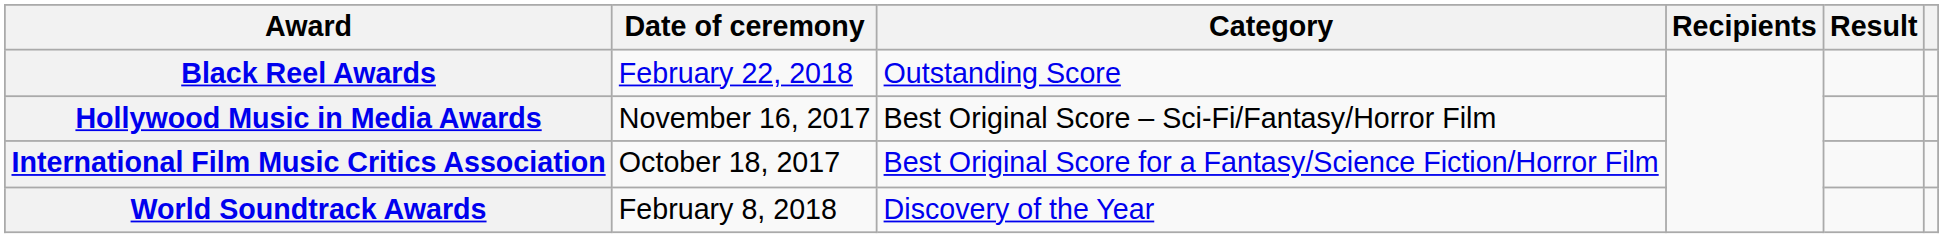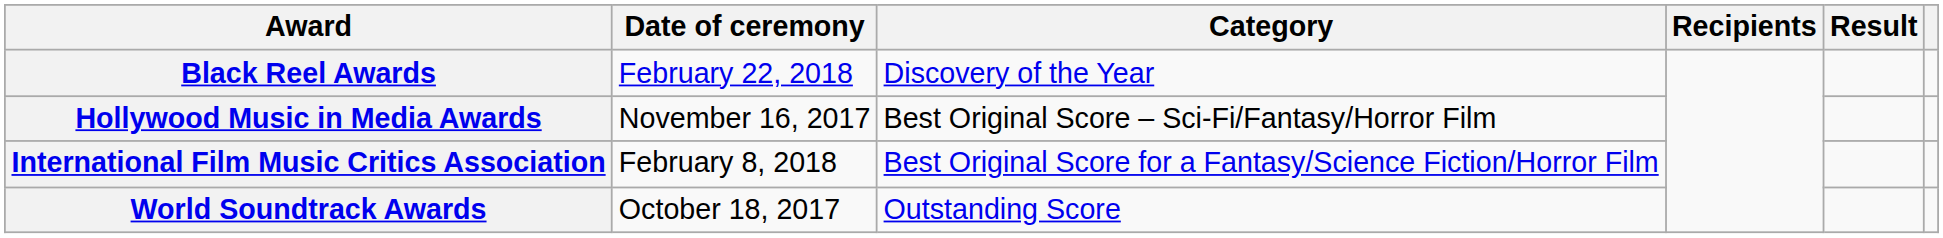 <table class="wikitable plainrowheaders sortable">
 <tr>
 <th scope="col">Award</th>
 <th scope="col">Date of ceremony</th>
 <th scope="col">Category</th>
 <th scope="col">Recipients</th>
 <th scope="col">Result</th>
 <th scope="col" class="unsortable"></th>
 </tr>
 <tr>
 <th scope="row"><a href='#'>Black Reel Awards</a></th>
 <td><a href='#'>February 22, 2018</a></td>
-<td><a href='#'>Outstanding Score</a></td>
+<td><a href='#'>Discovery of the Year</a></td>
 <td rowspan="4"></td>
 <td></td>
 <td style="text-align:center;"><br></td>
 </tr>
 <tr>
 <th scope="row"><a href='#'>Hollywood Music in Media Awards</a></th>
 <td>November 16, 2017</td>
 <td>Best Original Score – Sci-Fi/Fantasy/Horror Film</td>
 <td></td>
 <td style="text-align:center;"></td>
 </tr>
 <tr>
 <th scope="row"><a href='#'>International Film Music Critics Association</a></th>
-<td>October 18, 2017</td>
+<td>February 8, 2018</td>
 <td><a href='#'>Best Original Score for a Fantasy/Science Fiction/Horror Film</a></td>
 <td></td>
 <td style="text-align:center;"><br></td>
 </tr>
 <tr>
 <th scope="row"><a href='#'>World Soundtrack Awards</a></th>
-<td>February 8, 2018</td>
-<td><a href='#'>Discovery of the Year</a></td>
+<td>October 18, 2017</td>
+<td><a href='#'>Outstanding Score</a></td>
 <td></td>
 <td style="text-align:center;"></td>
 </tr>
 </table>
